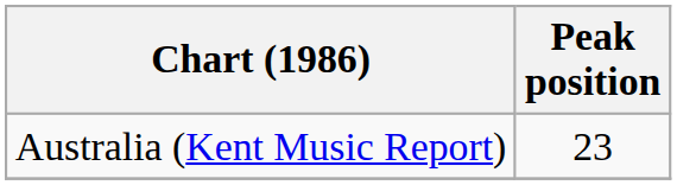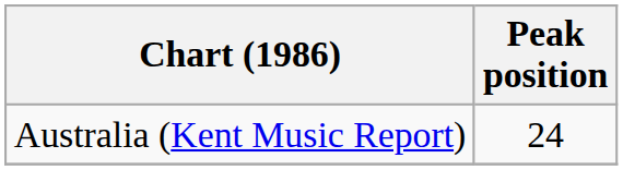 <table class="wikitable" style="text-align:center">
 <tr>
 <th>Chart (1986)</th>
 <th>Peak<br>position</th>
 </tr>
 <tr>
 <td align="left">Australia (<a href='#'>Kent Music Report</a>) </td>
-<td align="center">23</td>
+<td align="center">24</td>
 </tr>
 <tr>
 </tr>
 </table>
